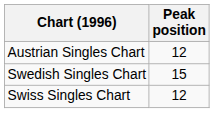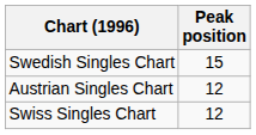 <table class="wikitable sortable">
 <tr>
 <th align="left">Chart (1996)</th>
 <th align="center">Peak<br>position</th>
 </tr>
 <tr>
+<td align="left">Swedish Singles Chart</td>
+<td align="center">15</td>
+</tr>
+<tr>
 <td align="left">Austrian Singles Chart</td>
 <td align="center">12</td>
-</tr>
-<tr>
-<td align="left">Swedish Singles Chart</td>
-<td align="center">15</td>
 </tr>
 <tr>
 <td align="left">Swiss Singles Chart</td>
 <td align="center">12</td>
 </tr>
 </table>
